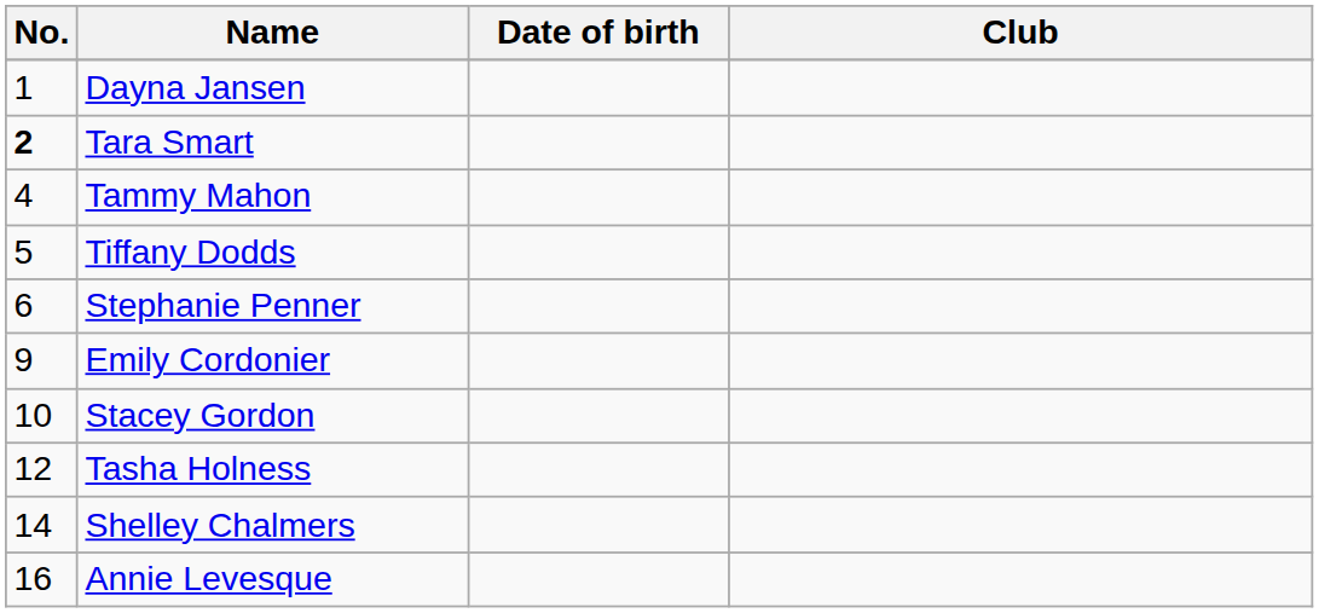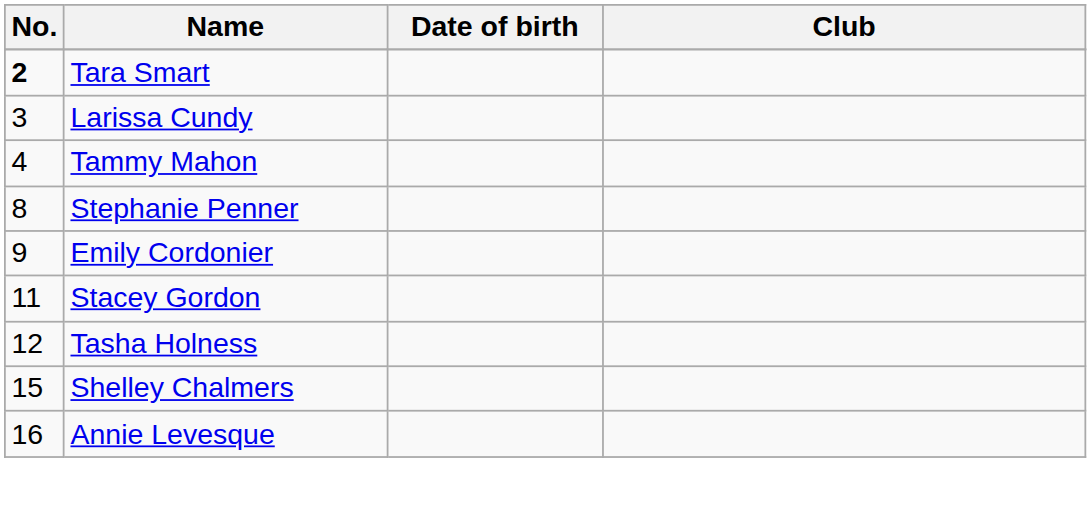 <table class=wikitable sortable style=font-size:100%; text-align:center;>
 <tr>
 <th>No.</th>
 <th style=width:12em>Name</th>
 <th style=width:8em>Date of birth</th>
 <th style=width:19em>Club</th>
 </tr>
 <tr>
 </tr>
 <tr ||>
 </tr>
 <tr>
-<td>1</td>
-<td><a href='#'>Dayna Jansen</a></td>
+<td><strong>2</strong></td>
+<td><a href='#'>Tara Smart</a></td>
 <td></td>
 <td></td>
 </tr>
 <tr>
-<td><strong>2</strong></td>
-<td><a href='#'>Tara Smart</a></td>
+<td>3</td>
+<td><a href='#'>Larissa Cundy</a></td>
 <td></td>
 <td></td>
 </tr>
 <tr>
 <td>4</td>
 <td><a href='#'>Tammy Mahon</a></td>
 <td></td>
 <td></td>
 </tr>
 <tr>
-<td>5</td>
-<td><a href='#'>Tiffany Dodds</a></td>
-<td></td>
-<td></td>
-</tr>
-<tr>
-<td>6</td>
+<td>8</td>
 <td><a href='#'>Stephanie Penner</a></td>
 <td></td>
 <td></td>
 </tr>
 <tr>
 <td>9</td>
 <td><a href='#'>Emily Cordonier</a></td>
 <td></td>
 <td></td>
 </tr>
 <tr>
-<td>10</td>
+<td>11</td>
 <td><a href='#'>Stacey Gordon</a></td>
 <td></td>
 <td></td>
 </tr>
 <tr>
 <td>12</td>
 <td><a href='#'>Tasha Holness</a></td>
 <td></td>
 <td></td>
 </tr>
 <tr>
-<td>14</td>
+<td>15</td>
 <td><a href='#'>Shelley Chalmers</a></td>
 <td></td>
 <td></td>
 </tr>
 <tr>
 <td>16</td>
 <td><a href='#'>Annie Levesque</a></td>
 <td></td>
 <td></td>
 </tr>
 </table>
